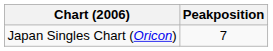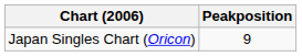 <table class="wikitable">
 <tr>
 <th>Chart (2006)</th>
 <th>Peakposition</th>
 </tr>
 <tr>
 <td>Japan Singles Chart (<em><a href='#'>Oricon</a></em>)</td>
-<td align="center">7</td>
+<td align="center">9</td>
 </tr>
 </table>
